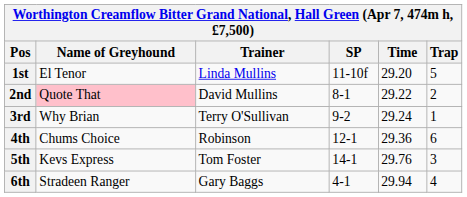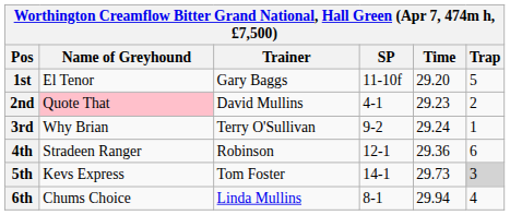 <table class="wikitable">
 <tr>
 <th colspan="6"><a href='#'>Worthington Creamflow Bitter Grand National</a>, <a href='#'>Hall Green</a> (Apr 7, 474m h, £7,500)</th>
 </tr>
 <tr>
 <th width=30>Pos</th>
 <th width=180>Name of Greyhound</th>
 <th width=150>Trainer</th>
 <th width=50>SP</th>
 <th width=50>Time</th>
 <th width=30>Trap</th>
 </tr>
 <tr>
 <th>1st</th>
 <td>El Tenor</td>
-<td><a href='#'>Linda Mullins</a></td>
+<td>Gary Baggs</td>
 <td>11-10f</td>
 <td>29.20</td>
 <td>5</td>
 </tr>
 <tr>
 <th>2nd</th>
 <td style="background: pink;">Quote That</td>
 <td>David Mullins</td>
-<td>8-1</td>
-<td>29.22</td>
+<td>4-1</td>
+<td>29.23</td>
 <td>2</td>
 </tr>
 <tr>
 <th>3rd</th>
 <td>Why Brian</td>
 <td>Terry O'Sullivan</td>
 <td>9-2</td>
 <td>29.24</td>
 <td>1</td>
 </tr>
 <tr>
 <th>4th</th>
-<td>Chums Choice</td>
+<td>Stradeen Ranger</td>
 <td>Robinson</td>
 <td>12-1</td>
 <td>29.36</td>
 <td>6</td>
 </tr>
 <tr>
 <th>5th</th>
 <td>Kevs Express</td>
 <td>Tom Foster</td>
 <td>14-1</td>
-<td>29.76</td>
-<td>3</td>
+<td>29.73</td>
+<td style="background: lightgrey;">3</td>
 </tr>
 <tr>
 <th>6th</th>
-<td>Stradeen Ranger</td>
-<td>Gary Baggs</td>
-<td>4-1</td>
+<td>Chums Choice</td>
+<td><a href='#'>Linda Mullins</a></td>
+<td>8-1</td>
 <td>29.94</td>
 <td>4</td>
 </tr>
 </table>
